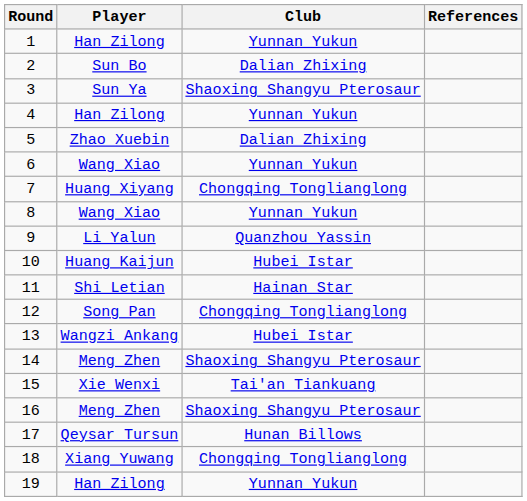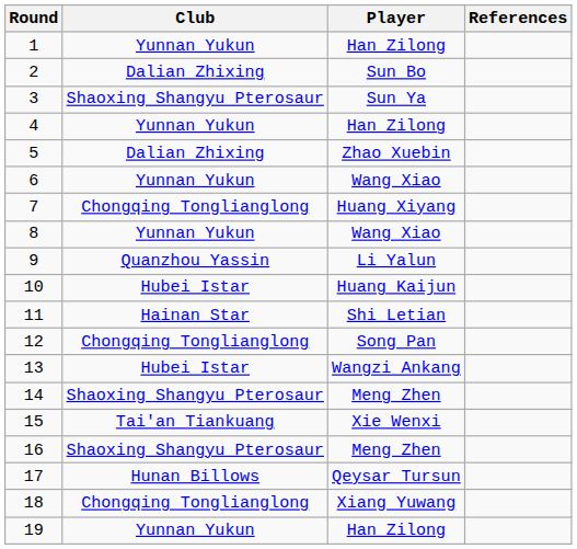 <table class="wikitable" style="text-align:center">
 <tr>
 <th>Round</th>
+<th>Club</th>
 <th>Player</th>
-<th>Club</th>
 <th>References</th>
 </tr>
 <tr>
 <td>1</td>
+<td><a href='#'>Yunnan Yukun</a></td>
 <td> <a href='#'>Han Zilong</a></td>
-<td><a href='#'>Yunnan Yukun</a></td>
 <td></td>
 </tr>
 <tr>
 <td>2</td>
+<td><a href='#'>Dalian Zhixing</a></td>
 <td> <a href='#'>Sun Bo</a></td>
-<td><a href='#'>Dalian Zhixing</a></td>
 <td></td>
 </tr>
 <tr>
 <td>3</td>
+<td><a href='#'>Shaoxing Shangyu Pterosaur</a></td>
 <td> <a href='#'>Sun Ya</a></td>
-<td><a href='#'>Shaoxing Shangyu Pterosaur</a></td>
 <td></td>
 </tr>
 <tr>
 <td>4</td>
+<td><a href='#'>Yunnan Yukun</a></td>
 <td> <a href='#'>Han Zilong</a></td>
-<td><a href='#'>Yunnan Yukun</a></td>
 <td></td>
 </tr>
 <tr>
 <td>5</td>
+<td><a href='#'>Dalian Zhixing</a></td>
 <td> <a href='#'>Zhao Xuebin</a></td>
-<td><a href='#'>Dalian Zhixing</a></td>
 <td></td>
 </tr>
 <tr>
 <td>6</td>
+<td><a href='#'>Yunnan Yukun</a></td>
 <td> <a href='#'>Wang Xiao</a></td>
-<td><a href='#'>Yunnan Yukun</a></td>
 <td></td>
 </tr>
 <tr>
 <td>7</td>
+<td><a href='#'>Chongqing Tonglianglong</a></td>
 <td> <a href='#'>Huang Xiyang</a></td>
-<td><a href='#'>Chongqing Tonglianglong</a></td>
 <td></td>
 </tr>
 <tr>
 <td>8</td>
+<td><a href='#'>Yunnan Yukun</a></td>
 <td> <a href='#'>Wang Xiao</a></td>
-<td><a href='#'>Yunnan Yukun</a></td>
 <td></td>
 </tr>
 <tr>
 <td>9</td>
+<td><a href='#'>Quanzhou Yassin</a></td>
 <td> <a href='#'>Li Yalun</a></td>
-<td><a href='#'>Quanzhou Yassin</a></td>
 <td></td>
 </tr>
 <tr>
 <td>10</td>
+<td><a href='#'>Hubei Istar</a></td>
 <td> <a href='#'>Huang Kaijun</a></td>
-<td><a href='#'>Hubei Istar</a></td>
 <td></td>
 </tr>
 <tr>
 <td>11</td>
+<td><a href='#'>Hainan Star</a></td>
 <td> <a href='#'>Shi Letian</a></td>
-<td><a href='#'>Hainan Star</a></td>
 <td></td>
 </tr>
 <tr>
 <td>12</td>
+<td><a href='#'>Chongqing Tonglianglong</a></td>
 <td> <a href='#'>Song Pan</a></td>
-<td><a href='#'>Chongqing Tonglianglong</a></td>
 <td></td>
 </tr>
 <tr>
 <td>13</td>
+<td><a href='#'>Hubei Istar</a></td>
 <td> <a href='#'>Wangzi Ankang</a></td>
-<td><a href='#'>Hubei Istar</a></td>
 <td></td>
 </tr>
 <tr>
 <td>14</td>
+<td><a href='#'>Shaoxing Shangyu Pterosaur</a></td>
 <td> <a href='#'>Meng Zhen</a></td>
-<td><a href='#'>Shaoxing Shangyu Pterosaur</a></td>
 <td></td>
 </tr>
 <tr>
 <td>15</td>
+<td><a href='#'>Tai'an Tiankuang</a></td>
 <td> <a href='#'>Xie Wenxi</a></td>
-<td><a href='#'>Tai'an Tiankuang</a></td>
 <td></td>
 </tr>
 <tr>
 <td>16</td>
+<td><a href='#'>Shaoxing Shangyu Pterosaur</a></td>
 <td> <a href='#'>Meng Zhen</a></td>
-<td><a href='#'>Shaoxing Shangyu Pterosaur</a></td>
 <td></td>
 </tr>
 <tr>
 <td>17</td>
+<td><a href='#'>Hunan Billows</a></td>
 <td> <a href='#'>Qeysar Tursun</a></td>
-<td><a href='#'>Hunan Billows</a></td>
 <td></td>
 </tr>
 <tr>
 <td>18</td>
+<td><a href='#'>Chongqing Tonglianglong</a></td>
 <td> <a href='#'>Xiang Yuwang</a></td>
-<td><a href='#'>Chongqing Tonglianglong</a></td>
 <td></td>
 </tr>
 <tr>
 <td>19</td>
+<td><a href='#'>Yunnan Yukun</a></td>
 <td> <a href='#'>Han Zilong</a></td>
-<td><a href='#'>Yunnan Yukun</a></td>
 <td></td>
 </tr>
 </table>
